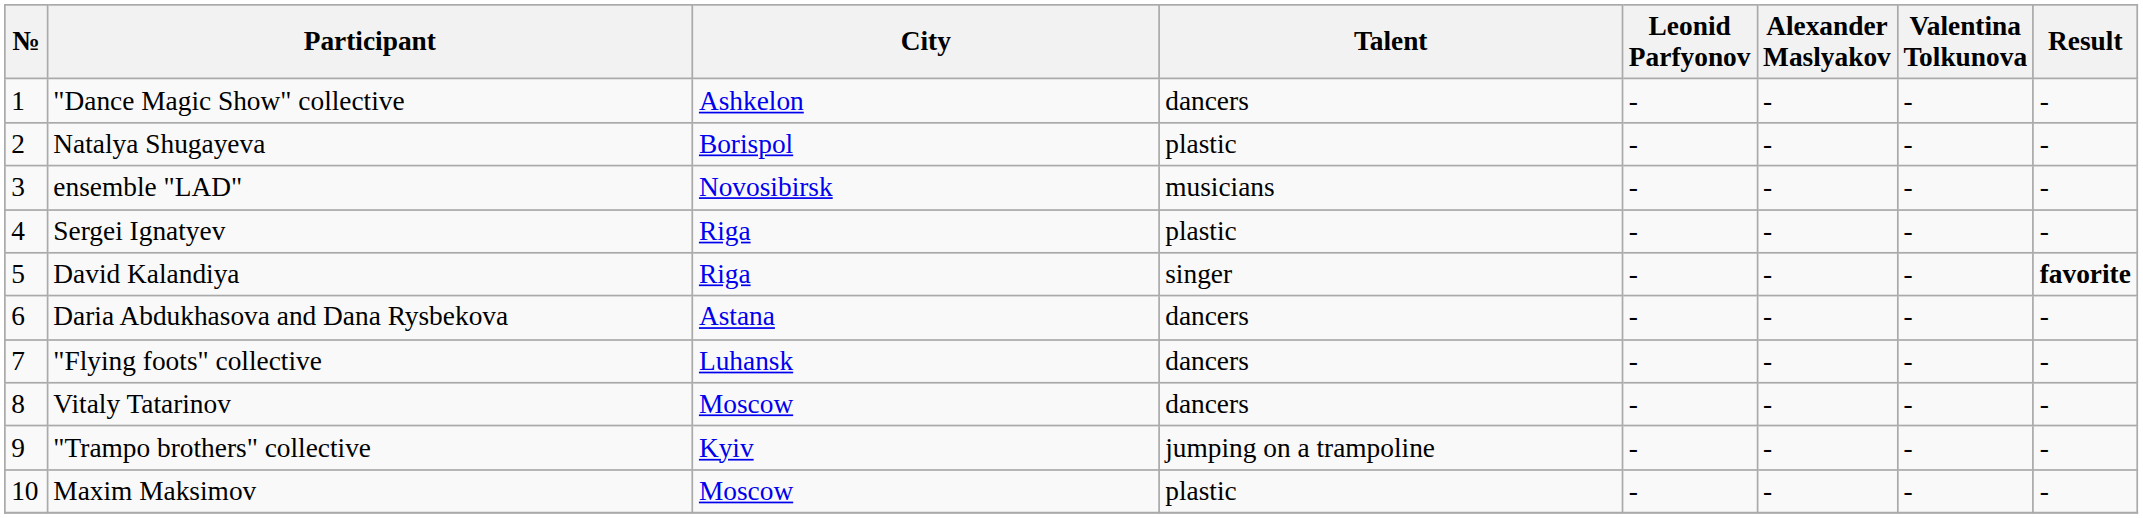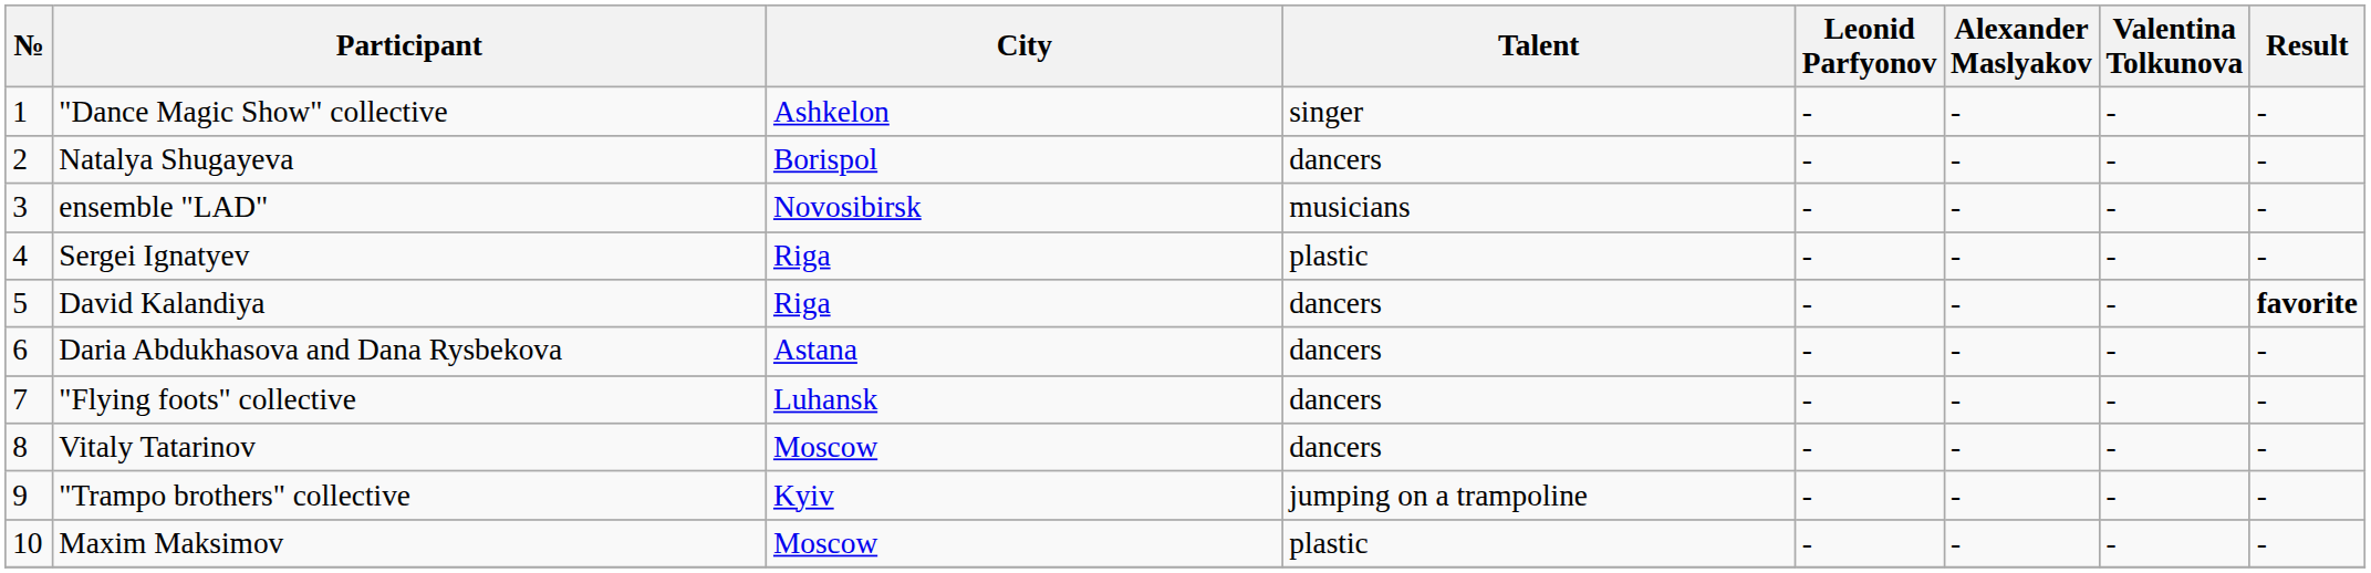 <table class="wikitable">
 <tr>
 <th width="2%">№</th>
 <th width="35%">Participant</th>
 <th width="25%">City</th>
 <th width="25%">Talent</th>
 <th width="3%">Leonid Parfyonov</th>
 <th width="3%">Alexander Maslyakov</th>
 <th width="3%">Valentina Tolkunova</th>
 <th width="3%">Result</th>
 </tr>
 <tr>
 <td>1</td>
 <td>"Dance Magic Show" collective</td>
 <td><a href='#'>Ashkelon</a></td>
-<td>dancers</td>
+<td>singer</td>
 <td>-</td>
 <td>-</td>
 <td>-</td>
 <td>-</td>
 </tr>
 <tr>
 <td>2</td>
 <td>Natalya Shugayeva</td>
 <td><a href='#'>Borispol</a></td>
-<td>plastic</td>
+<td>dancers</td>
 <td>-</td>
 <td>-</td>
 <td>-</td>
 <td>-</td>
 </tr>
 <tr>
 <td>3</td>
 <td>ensemble "LAD"</td>
 <td><a href='#'>Novosibirsk</a></td>
 <td>musicians</td>
 <td>-</td>
 <td>-</td>
 <td>-</td>
 <td>-</td>
 </tr>
 <tr>
 <td>4</td>
 <td>Sergei Ignatyev</td>
 <td><a href='#'>Riga</a></td>
 <td>plastic</td>
 <td>-</td>
 <td>-</td>
 <td>-</td>
 <td>-</td>
 </tr>
 <tr>
 <td>5</td>
 <td>David Kalandiya</td>
 <td><a href='#'>Riga</a></td>
-<td>singer</td>
+<td>dancers</td>
 <td>-</td>
 <td>-</td>
 <td>-</td>
 <td><strong>favorite</strong></td>
 </tr>
 <tr>
 <td>6</td>
 <td>Daria Abdukhasova and Dana Rysbekova</td>
 <td><a href='#'>Astana</a></td>
 <td>dancers</td>
 <td>-</td>
 <td>-</td>
 <td>-</td>
 <td>-</td>
 </tr>
 <tr>
 <td>7</td>
 <td>"Flying foots" collective</td>
 <td><a href='#'>Luhansk</a></td>
 <td>dancers</td>
 <td>-</td>
 <td>-</td>
 <td>-</td>
 <td>-</td>
 </tr>
 <tr>
 <td>8</td>
 <td>Vitaly Tatarinov</td>
 <td><a href='#'>Moscow</a></td>
 <td>dancers</td>
 <td>-</td>
 <td>-</td>
 <td>-</td>
 <td>-</td>
 </tr>
 <tr>
 <td>9</td>
 <td>"Trampo brothers" collective</td>
 <td><a href='#'>Kyiv</a></td>
 <td>jumping on a trampoline</td>
 <td>-</td>
 <td>-</td>
 <td>-</td>
 <td>-</td>
 </tr>
 <tr>
 <td>10</td>
 <td>Maxim Maksimov</td>
 <td><a href='#'>Moscow</a></td>
 <td>plastic</td>
 <td>-</td>
 <td>-</td>
 <td>-</td>
 <td>-</td>
 </tr>
 <tr>
 </tr>
 </table>
